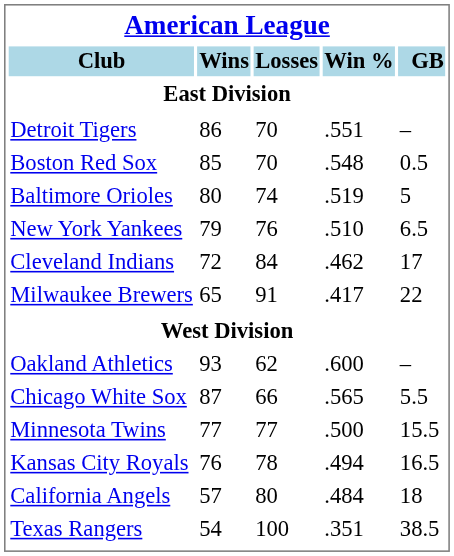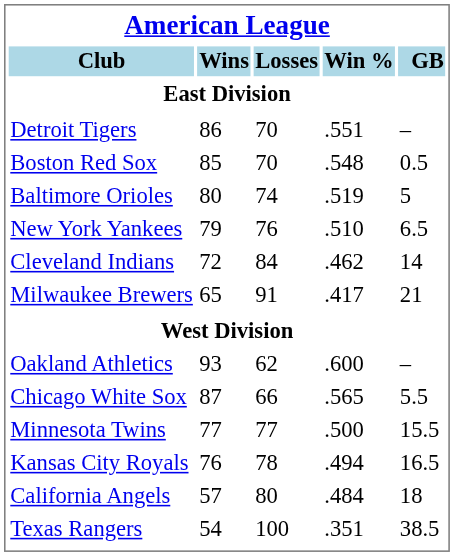 <table cellpadding="1" style="width:auto;font-size: 90%; border: 1px solid gray;">
 <tr align="center" style="font-size: larger;">
 <th colspan=5><a href='#'>American League</a></th>
 </tr>
 <tr style="background:lightblue;">
 <th>Club</th>
 <th>Wins</th>
 <th>Losses</th>
 <th>Win %</th>
 <th>  GB</th>
 </tr>
 <tr align="center" style="vertical-align: middle;" style="background:lightblue;">
 <th colspan=5>East Division</th>
 </tr>
 <tr>
 </tr>
 <tr>
 <td><a href='#'>Detroit Tigers</a></td>
 <td>86</td>
 <td>70</td>
 <td>.551</td>
 <td>–</td>
 </tr>
 <tr>
 <td><a href='#'>Boston Red Sox</a></td>
 <td>85</td>
 <td>70</td>
 <td>.548</td>
 <td>0.5</td>
 </tr>
 <tr>
 <td><a href='#'>Baltimore Orioles</a></td>
 <td>80</td>
 <td>74</td>
 <td>.519</td>
 <td>5</td>
 </tr>
 <tr>
 <td><a href='#'>New York Yankees</a></td>
 <td>79</td>
 <td>76</td>
 <td>.510</td>
 <td>6.5</td>
 </tr>
 <tr>
 <td><a href='#'>Cleveland Indians</a></td>
 <td>72</td>
 <td>84</td>
 <td>.462</td>
-<td>17</td>
+<td>14</td>
 </tr>
 <tr>
 <td><a href='#'>Milwaukee Brewers</a></td>
 <td>65</td>
 <td>91</td>
 <td>.417</td>
-<td>22</td>
+<td>21</td>
 </tr>
 <tr>
 </tr>
 <tr align="center" style="vertical-align: middle;" style="background:lightblue;">
 <th colspan=5>West Division</th>
 </tr>
 <tr>
 <td><a href='#'>Oakland Athletics</a></td>
 <td>93</td>
 <td>62</td>
 <td>.600</td>
 <td>–</td>
 </tr>
 <tr>
 <td><a href='#'>Chicago White Sox</a></td>
 <td>87</td>
 <td>66</td>
 <td>.565</td>
 <td>5.5</td>
 </tr>
 <tr>
 <td><a href='#'>Minnesota Twins</a></td>
 <td>77</td>
 <td>77</td>
 <td>.500</td>
 <td>15.5</td>
 </tr>
 <tr>
 <td><a href='#'>Kansas City Royals</a></td>
 <td>76</td>
 <td>78</td>
 <td>.494</td>
 <td>16.5</td>
 </tr>
 <tr>
 <td><a href='#'>California Angels</a></td>
 <td>57</td>
 <td>80</td>
 <td>.484</td>
 <td>18</td>
 </tr>
 <tr>
 <td><a href='#'>Texas Rangers</a></td>
 <td>54</td>
 <td>100</td>
 <td>.351</td>
 <td>38.5</td>
 </tr>
 <tr>
 </tr>
 </table>
